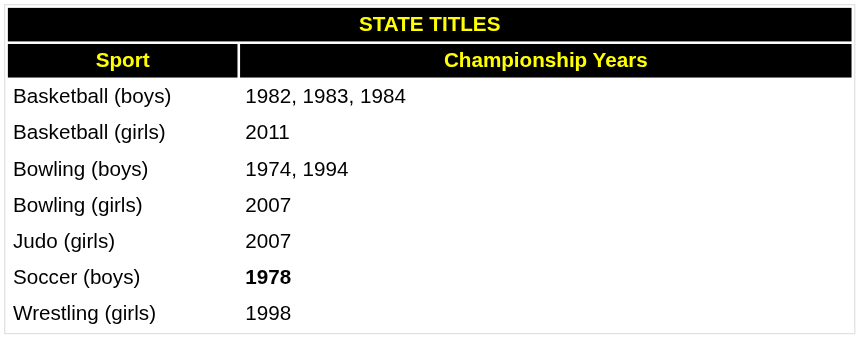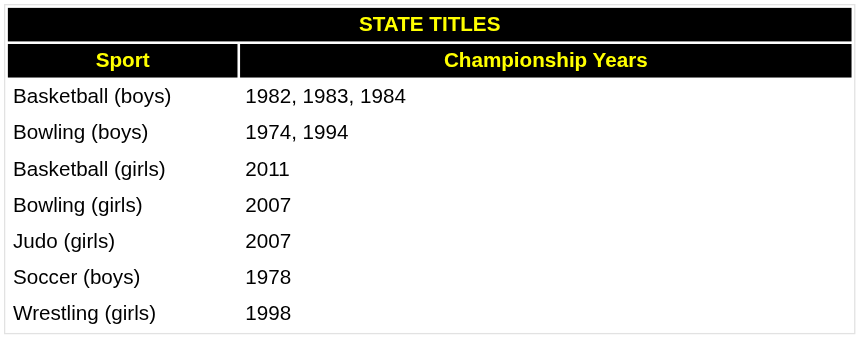 <table cellpadding="4" style="width: 660px; border:1px solid #e2e2e2;">
 <tr>
 <td colspan="2" style="text-align: center; background: black; color: yellow;"><strong>STATE TITLES</strong></td>
 </tr>
 <tr>
 <td style="text-align: center; background: black; color: yellow; width: 170px;"><strong>Sport</strong></td>
 <td style="text-align: center; background: black; color: yellow;"><strong>Championship Years</strong></td>
 </tr>
 <tr>
 <td>Basketball (boys)</td>
 <td>1982, 1983, 1984</td>
 </tr>
 <tr>
+<td>Bowling (boys)</td>
+<td>1974, 1994</td>
+</tr>
+<tr>
 <td>Basketball (girls)</td>
 <td>2011</td>
-</tr>
-<tr>
-<td>Bowling (boys)</td>
-<td>1974, 1994</td>
 </tr>
 <tr>
 <td>Bowling (girls)</td>
 <td>2007</td>
 </tr>
 <tr>
 <td>Judo (girls)</td>
 <td>2007</td>
 </tr>
 <tr>
 <td>Soccer (boys)</td>
-<td><strong>1978</strong></td>
+<td>1978</td>
 </tr>
 <tr>
 <td>Wrestling (girls)</td>
 <td>1998</td>
 </tr>
 </table>
